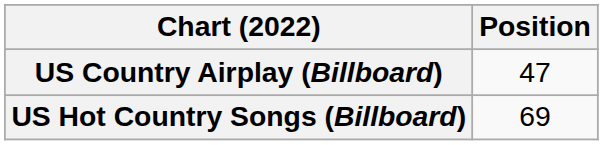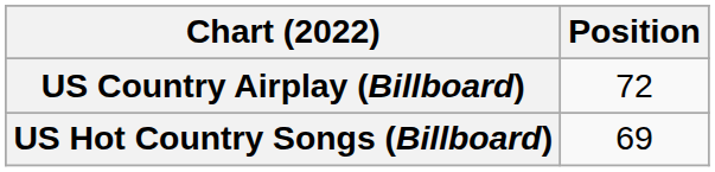 <table class="wikitable sortable plainrowheaders" style="text-align:center">
 <tr>
 <th scope="col">Chart (2022)</th>
 <th scope="col">Position</th>
 </tr>
 <tr>
 <th scope="row">US Country Airplay (<em>Billboard</em>)</th>
-<td>47</td>
+<td>72</td>
 </tr>
 <tr>
 <th scope="row">US Hot Country Songs (<em>Billboard</em>)</th>
 <td>69</td>
 </tr>
 </table>
